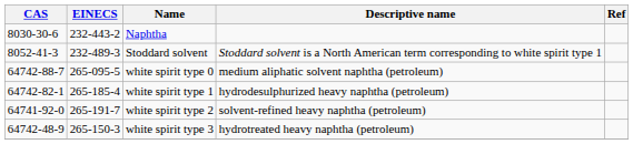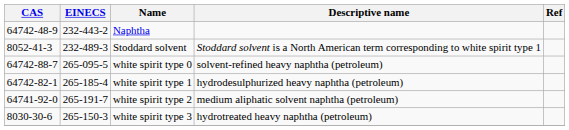 <table class=wikitable>
 <tr>
 <th><a href='#'>CAS</a></th>
 <th><a href='#'>EINECS</a></th>
 <th>Name</th>
 <th>Descriptive name</th>
 <th>Ref</th>
 </tr>
 <tr>
-<td>8030-30-6</td>
+<td>64742-48-9</td>
 <td>232-443-2</td>
 <td><a href='#'>Naphtha</a></td>
 <td></td>
 <td></td>
 </tr>
 <tr>
 <td>8052-41-3</td>
 <td>232-489-3</td>
 <td>Stoddard solvent</td>
 <td><em>Stoddard solvent</em> is a North American term corresponding to white spirit type 1</td>
 <td></td>
 </tr>
 <tr>
 <td>64742-88-7</td>
 <td>265-095-5</td>
 <td>white spirit type 0</td>
-<td>medium aliphatic solvent naphtha (petroleum)</td>
+<td>solvent-refined heavy naphtha (petroleum)</td>
 <td></td>
 </tr>
 <tr>
 <td>64742-82-1</td>
 <td>265-185-4</td>
 <td>white spirit type 1</td>
 <td>hydrodesulphurized heavy naphtha (petroleum)</td>
 <td></td>
 </tr>
 <tr>
 <td>64741-92-0</td>
 <td>265-191-7</td>
 <td>white spirit type 2</td>
-<td>solvent-refined heavy naphtha (petroleum)</td>
+<td>medium aliphatic solvent naphtha (petroleum)</td>
 <td></td>
 </tr>
 <tr>
-<td>64742-48-9</td>
+<td>8030-30-6</td>
 <td>265-150-3</td>
 <td>white spirit type 3</td>
 <td>hydrotreated heavy naphtha (petroleum)</td>
 <td></td>
 </tr>
 <tr>
 </tr>
 </table>
